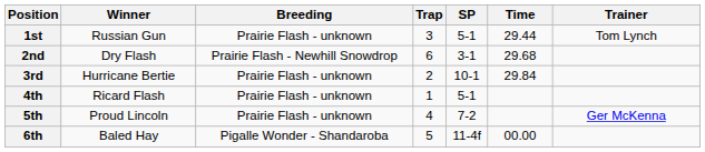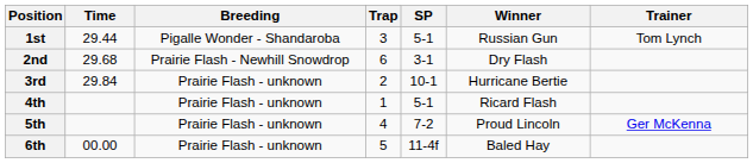 <table class="wikitable" style="text-align: center">
 <tr>
 <th width=30>Position</th>
-<th width=180>Winner</th>
+<th width=80>Time</th>
 <th width=300>Breeding</th>
 <th width=30>Trap</th>
 <th width=50>SP</th>
-<th width=80>Time</th>
+<th width=180>Winner</th>
 <th width=200>Trainer</th>
 </tr>
 <tr>
 <th>1st</th>
-<td>Russian Gun</td>
-<td>Prairie Flash - unknown</td>
+<td>29.44</td>
+<td>Pigalle Wonder - Shandaroba</td>
 <td>3</td>
 <td>5-1</td>
-<td>29.44</td>
+<td>Russian Gun</td>
 <td>Tom Lynch</td>
 </tr>
 <tr>
 <th>2nd</th>
-<td>Dry Flash</td>
+<td>29.68</td>
 <td>Prairie Flash - Newhill Snowdrop</td>
 <td>6</td>
 <td>3-1</td>
-<td>29.68</td>
+<td>Dry Flash</td>
 <td></td>
 </tr>
 <tr>
 <th>3rd</th>
-<td>Hurricane Bertie</td>
+<td>29.84</td>
 <td>Prairie Flash - unknown</td>
 <td>2</td>
 <td>10-1</td>
-<td>29.84</td>
+<td>Hurricane Bertie</td>
 <td></td>
 </tr>
 <tr>
 <th>4th</th>
-<td>Ricard Flash</td>
+<td></td>
 <td>Prairie Flash - unknown</td>
 <td>1</td>
 <td>5-1</td>
-<td></td>
+<td>Ricard Flash</td>
 <td></td>
 </tr>
 <tr>
 <th>5th</th>
-<td>Proud Lincoln</td>
+<td></td>
 <td>Prairie Flash - unknown</td>
 <td>4</td>
 <td>7-2</td>
-<td></td>
+<td>Proud Lincoln</td>
 <td><a href='#'>Ger McKenna</a></td>
 </tr>
 <tr>
 <th>6th</th>
-<td>Baled Hay</td>
-<td>Pigalle Wonder - Shandaroba</td>
+<td>00.00</td>
+<td>Prairie Flash - unknown</td>
 <td>5</td>
 <td>11-4f</td>
-<td>00.00</td>
+<td>Baled Hay</td>
 <td></td>
 </tr>
 </table>
